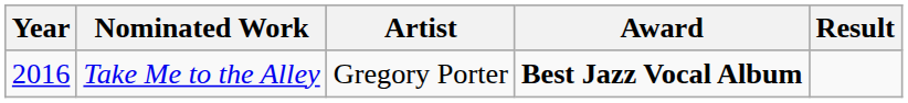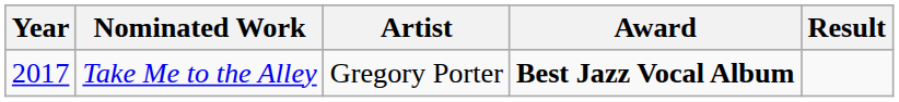 <table class="wikitable">
 <tr>
 <th>Year</th>
 <th>Nominated Work</th>
 <th>Artist</th>
 <th>Award</th>
 <th>Result</th>
 </tr>
 <tr>
-<td><a href='#'>2016</a></td>
+<td><a href='#'>2017</a></td>
 <td><em><a href='#'>Take Me to the Alley</a></em></td>
 <td>Gregory Porter</td>
 <td><strong>Best Jazz Vocal Album</strong></td>
 <td></td>
 </tr>
 </table>
